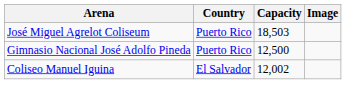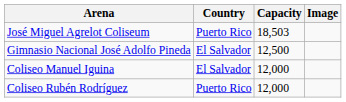 <table class="wikitable sortable">
 <tr>
 <th>Arena</th>
 <th>Country</th>
 <th>Capacity</th>
 <th>Image</th>
 </tr>
 <tr>
 <td><a href='#'>José Miguel Agrelot Coliseum</a></td>
 <td><a href='#'>Puerto Rico</a></td>
 <td>18,503</td>
 <td></td>
 </tr>
 <tr>
 <td><a href='#'>Gimnasio Nacional José Adolfo Pineda</a></td>
-<td><a href='#'>Puerto Rico</a></td>
+<td><a href='#'>El Salvador</a></td>
 <td>12,500</td>
 <td></td>
 </tr>
 <tr>
 <td><a href='#'>Coliseo Manuel Iguina</a></td>
 <td><a href='#'>El Salvador</a></td>
-<td>12,002</td>
+<td>12,000</td>
+<td></td>
+</tr>
+<tr>
+<td><a href='#'>Coliseo Rubén Rodríguez</a></td>
+<td><a href='#'>Puerto Rico</a></td>
+<td>12,000</td>
 <td></td>
 </tr>
 </table>
